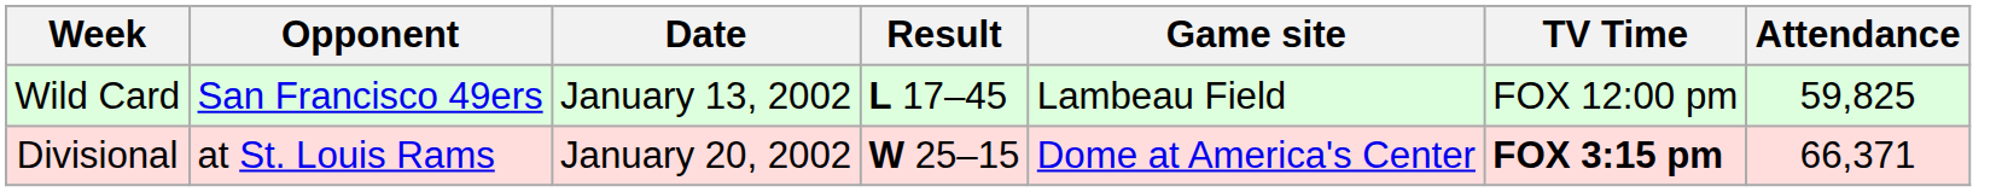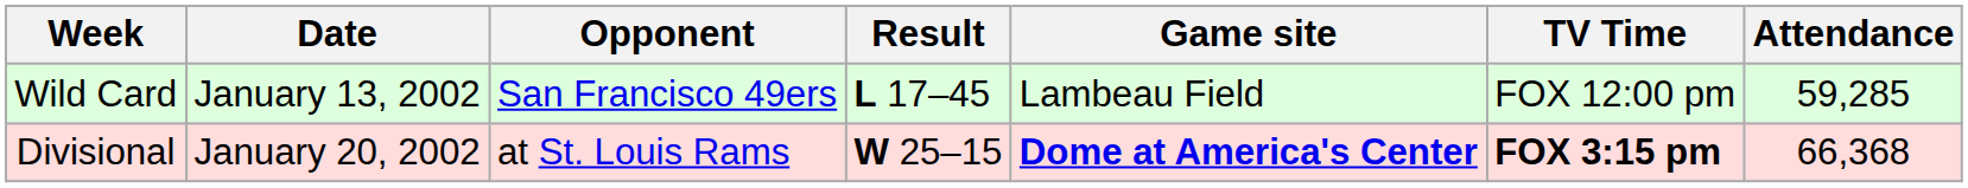 <table class="wikitable">
 <tr>
 <th>Week</th>
+<th>Date</th>
 <th>Opponent</th>
-<th>Date</th>
 <th>Result</th>
 <th>Game site</th>
 <th>TV Time</th>
 <th>Attendance</th>
 </tr>
 <tr style="background:#dfd;">
 <td style="text-align:center;">Wild Card</td>
+<td>January 13, 2002</td>
 <td><a href='#'>San Francisco 49ers</a></td>
-<td>January 13, 2002</td>
 <td><strong>L</strong> 17–45</td>
 <td>Lambeau Field</td>
 <td>FOX 12:00 pm</td>
-<td style="text-align:center;">59,825</td>
+<td style="text-align:center;">59,285</td>
 </tr>
 <tr style="background:#fdd;">
 <td style="text-align:center;">Divisional</td>
+<td>January 20, 2002</td>
 <td>at <a href='#'>St. Louis Rams</a></td>
-<td>January 20, 2002</td>
 <td><strong>W</strong> 25–15</td>
-<td><a href='#'>Dome at America's Center</a></td>
+<td><strong><a href='#'>Dome at America's Center</a></strong></td>
 <td><strong>FOX 3:15 pm</strong></td>
-<td style="text-align:center;">66,371</td>
+<td style="text-align:center;">66,368</td>
 </tr>
 </table>
